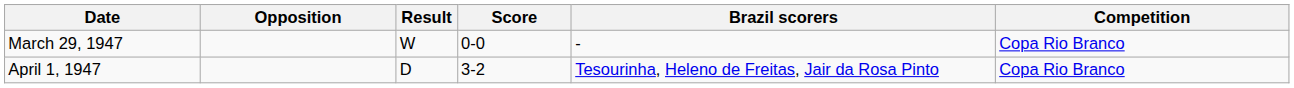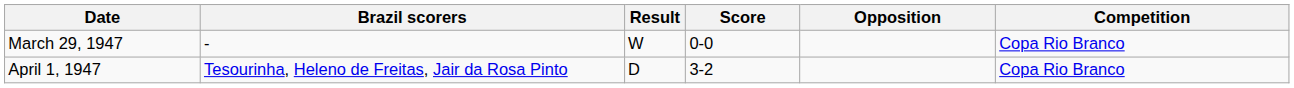 <table class="wikitable" style="text-align: left;">
 <tr>
 <th width=12%>Date</th>
-<th width=12%>Opposition</th>
+<th width=26%>Brazil scorers</th>
 <th width=1%>Result</th>
 <th width=7%>Score</th>
-<th width=26%>Brazil scorers</th>
+<th width=12%>Opposition</th>
 <th width=18%>Competition</th>
 </tr>
 <tr>
 <td>March 29, 1947</td>
-<td></td>
+<td>-</td>
 <td>W</td>
 <td>0-0</td>
-<td>-</td>
+<td></td>
 <td><a href='#'>Copa Rio Branco</a></td>
 </tr>
 <tr>
 <td>April 1, 1947</td>
-<td></td>
+<td><a href='#'>Tesourinha</a>, <a href='#'>Heleno de Freitas</a>, <a href='#'>Jair da Rosa Pinto</a></td>
 <td>D</td>
 <td>3-2</td>
-<td><a href='#'>Tesourinha</a>, <a href='#'>Heleno de Freitas</a>, <a href='#'>Jair da Rosa Pinto</a></td>
+<td></td>
 <td><a href='#'>Copa Rio Branco</a></td>
 </tr>
 </table>
